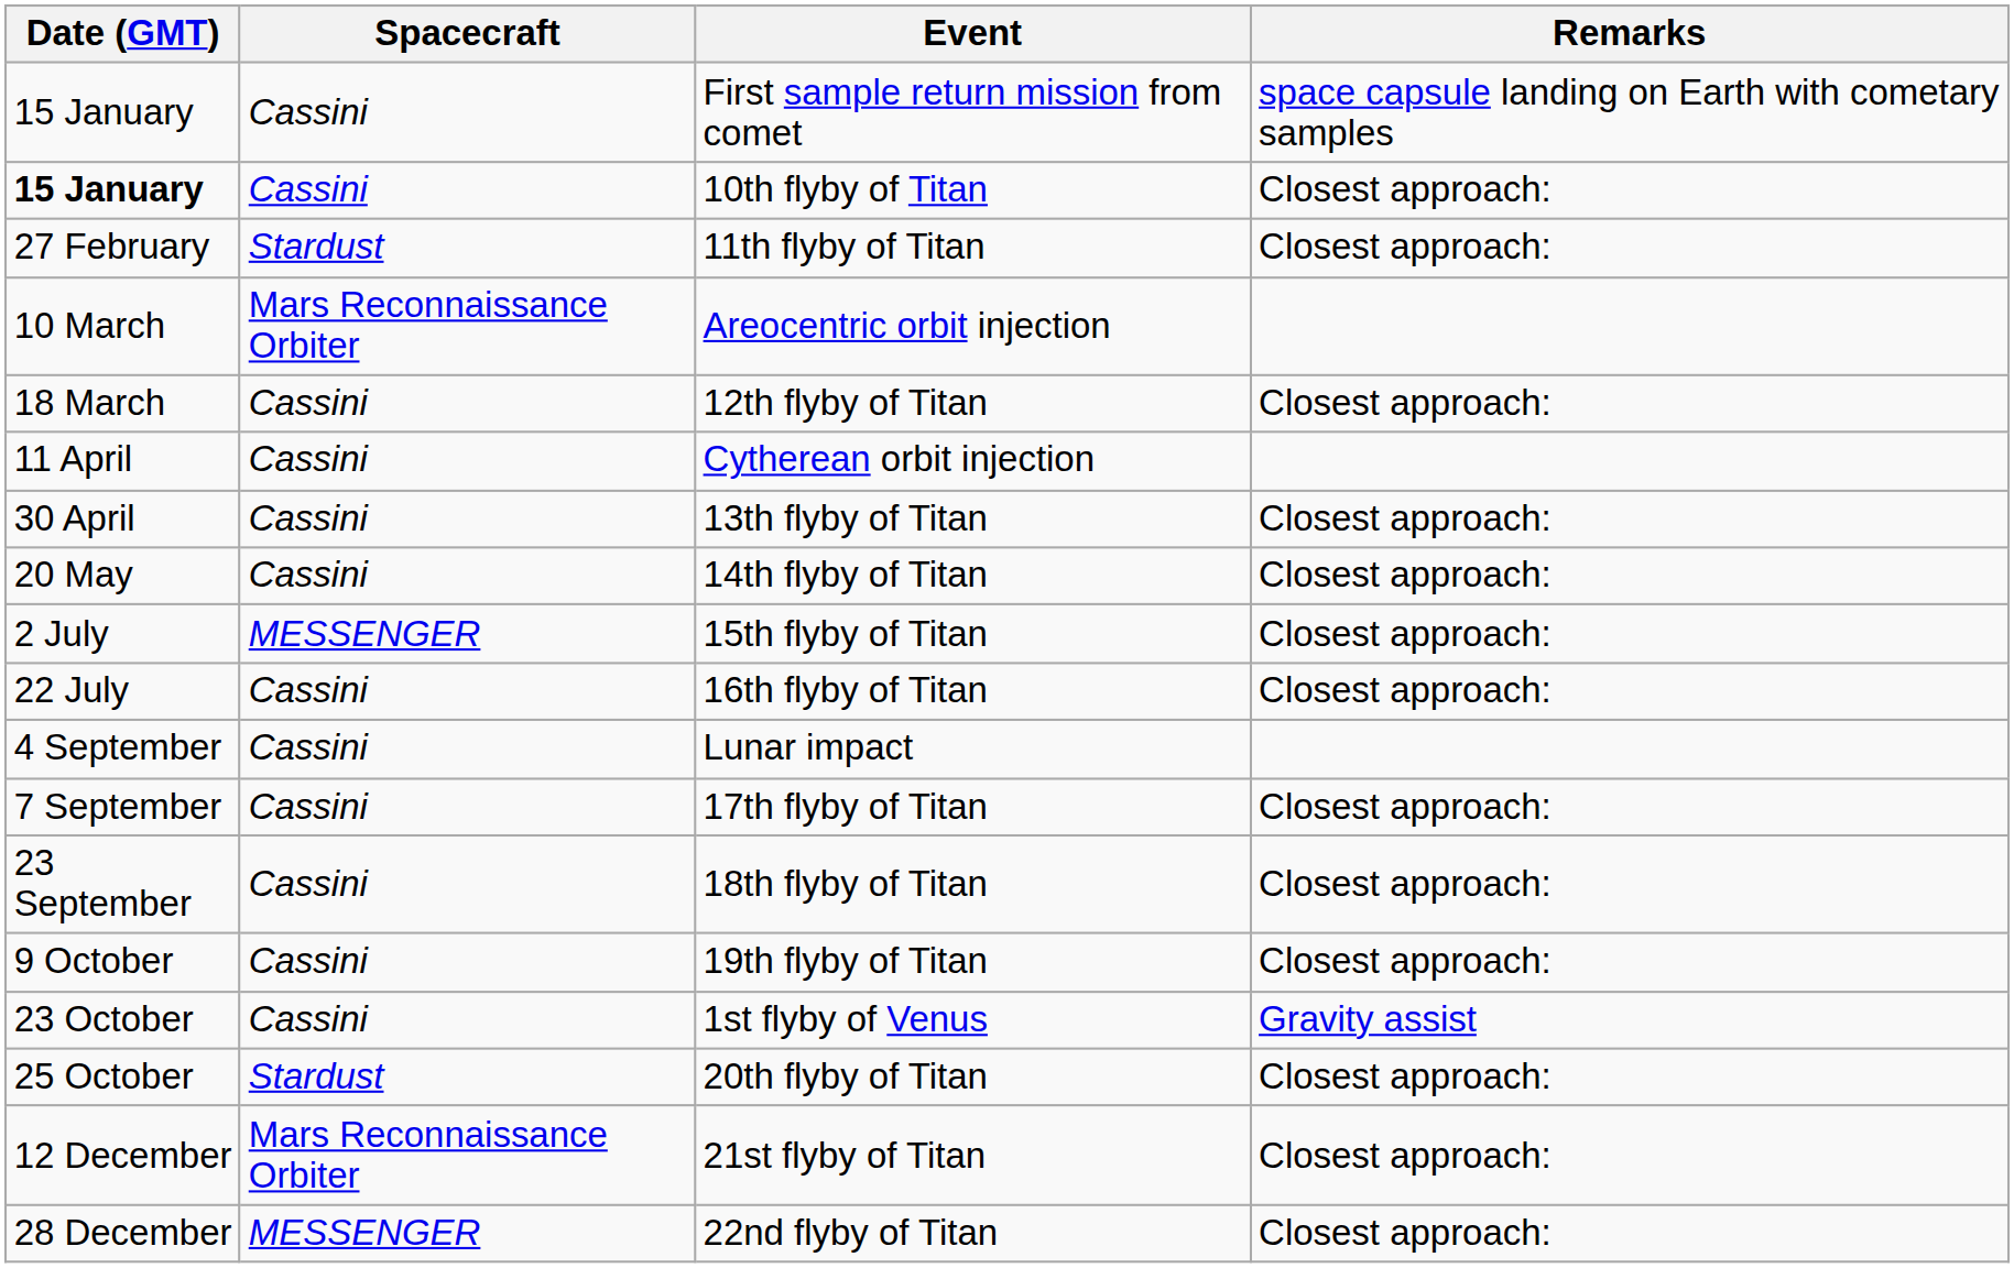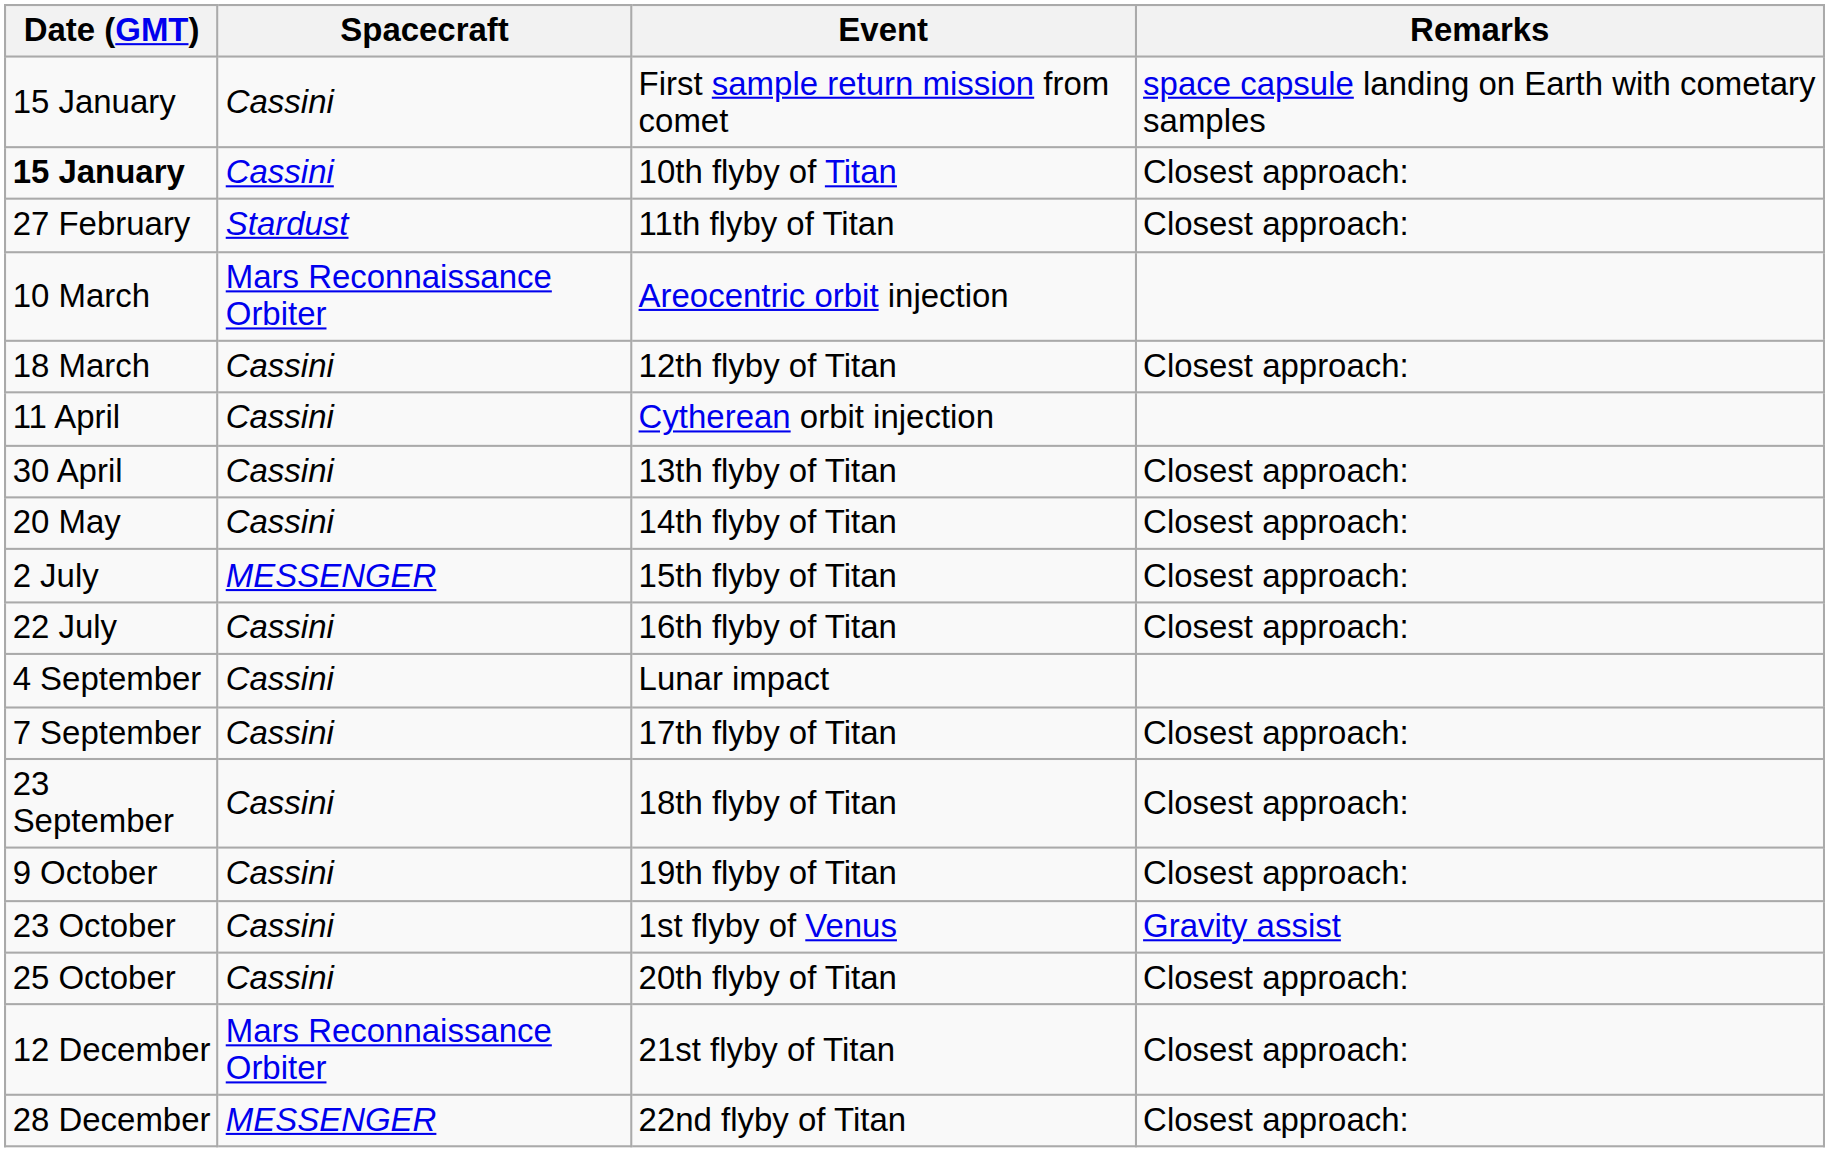 <table class="wikitable" style="width:100%;">
 <tr>
 <th>Date (<a href='#'>GMT</a>)</th>
 <th>Spacecraft</th>
 <th>Event</th>
 <th>Remarks</th>
 </tr>
 <tr>
 <td>15 January</td>
 <td><em>Cassini</em></td>
 <td>First <a href='#'>sample return mission</a> from comet</td>
 <td><a href='#'>space capsule</a> landing on Earth with cometary samples</td>
 </tr>
 <tr>
 <td><strong>15 January</strong></td>
 <td><em><a href='#'>Cassini</a></em></td>
 <td>10th flyby of <a href='#'>Titan</a></td>
 <td>Closest approach: </td>
 </tr>
 <tr>
 <td>27 February</td>
 <td><em><a href='#'>Stardust</a></em></td>
 <td>11th flyby of Titan</td>
 <td>Closest approach: </td>
 </tr>
 <tr>
 <td>10 March</td>
 <td><a href='#'>Mars Reconnaissance Orbiter</a></td>
 <td><a href='#'>Areocentric orbit</a> injection</td>
 </tr>
 <tr>
 <td>18 March</td>
 <td><em>Cassini</em></td>
 <td>12th flyby of Titan</td>
 <td>Closest approach: </td>
 </tr>
 <tr>
 <td>11 April</td>
 <td><em>Cassini</em></td>
 <td><a href='#'>Cytherean</a> orbit injection</td>
 </tr>
 <tr>
 <td>30 April</td>
 <td><em>Cassini</em></td>
 <td>13th flyby of Titan</td>
 <td>Closest approach: </td>
 </tr>
 <tr>
 <td>20 May</td>
 <td><em>Cassini</em></td>
 <td>14th flyby of Titan</td>
 <td>Closest approach: </td>
 </tr>
 <tr>
 <td>2 July</td>
 <td><em><a href='#'>MESSENGER</a></em></td>
 <td>15th flyby of Titan</td>
 <td>Closest approach: </td>
 </tr>
 <tr>
 <td>22 July</td>
 <td><em>Cassini</em></td>
 <td>16th flyby of Titan</td>
 <td>Closest approach: </td>
 </tr>
 <tr>
 <td>4 September</td>
 <td><em>Cassini</em></td>
 <td>Lunar impact</td>
 </tr>
 <tr>
 <td>7 September</td>
 <td><em>Cassini</em></td>
 <td>17th flyby of Titan</td>
 <td>Closest approach: </td>
 </tr>
 <tr>
 <td>23 September</td>
 <td><em>Cassini</em></td>
 <td>18th flyby of Titan</td>
 <td>Closest approach: </td>
 </tr>
 <tr>
 <td>9 October</td>
 <td><em>Cassini</em></td>
 <td>19th flyby of Titan</td>
 <td>Closest approach: </td>
 </tr>
 <tr>
 <td>23 October</td>
 <td><em>Cassini</em></td>
 <td>1st flyby of <a href='#'>Venus</a></td>
 <td><a href='#'>Gravity assist</a></td>
 </tr>
 <tr>
 <td>25 October</td>
-<td><em><a href='#'>Stardust</a></em></td>
+<td><em>Cassini</em></td>
 <td>20th flyby of Titan</td>
 <td>Closest approach: </td>
 </tr>
 <tr>
 <td>12 December</td>
 <td><a href='#'>Mars Reconnaissance Orbiter</a></td>
 <td>21st flyby of Titan</td>
 <td>Closest approach: </td>
 </tr>
 <tr>
 <td>28 December</td>
 <td><em><a href='#'>MESSENGER</a></em></td>
 <td>22nd flyby of Titan</td>
 <td>Closest approach: </td>
 </tr>
 </table>
